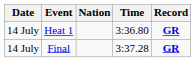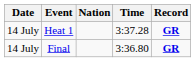 <table class="wikitable" style=text-align:center>
 <tr>
 <th>Date</th>
 <th>Event</th>
 <th>Nation</th>
 <th>Time</th>
 <th>Record</th>
 </tr>
 <tr>
 <td>14 July</td>
 <td><a href='#'>Heat 1</a></td>
 <td align=left></td>
-<td>3:36.80</td>
+<td>3:37.28</td>
 <td><strong><a href='#'>GR</a></strong></td>
 </tr>
 <tr>
 <td>14 July</td>
 <td><a href='#'>Final</a></td>
 <td align=left></td>
-<td>3:37.28</td>
+<td>3:36.80</td>
 <td><strong><a href='#'>GR</a></strong></td>
 </tr>
 </table>
